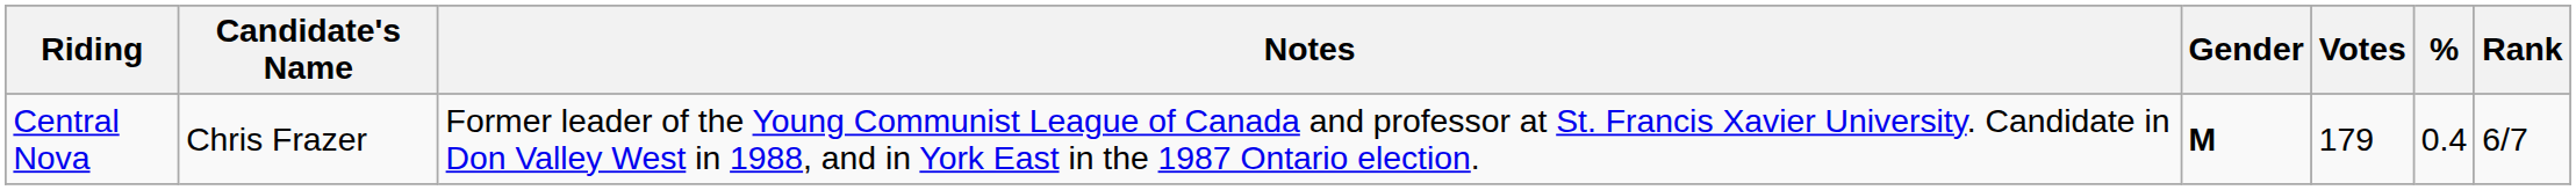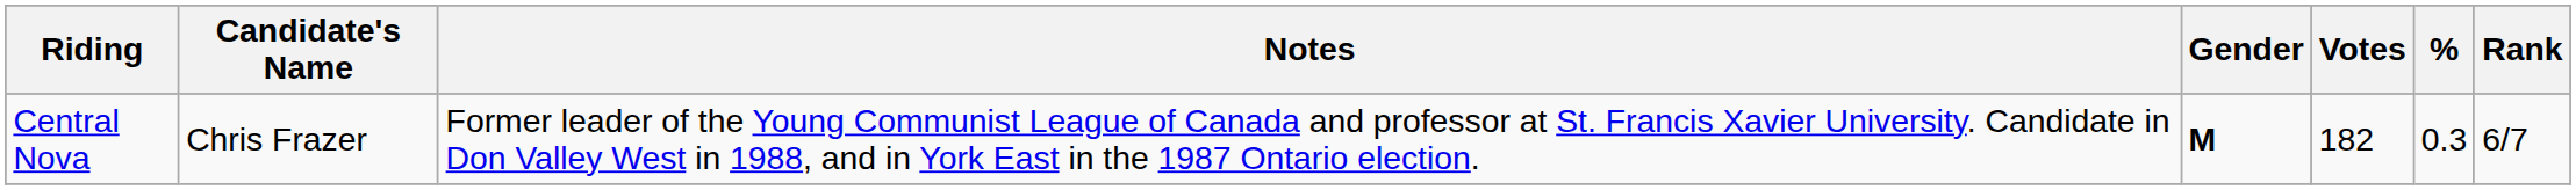 <table class="wikitable">
 <tr>
 <th>Riding<br></th>
 <th>Candidate's Name</th>
 <th>Notes</th>
 <th>Gender</th>
 <th>Votes</th>
 <th>%</th>
 <th>Rank</th>
 </tr>
 <tr>
 <td><a href='#'>Central Nova</a></td>
 <td>Chris Frazer</td>
 <td>Former leader of the <a href='#'>Young Communist League of Canada</a> and professor at <a href='#'>St. Francis Xavier University</a>. Candidate in <a href='#'>Don Valley West</a> in <a href='#'>1988</a>, and in <a href='#'>York East</a> in the <a href='#'>1987 Ontario election</a>.</td>
 <td><strong>M</strong></td>
-<td>179</td>
-<td>0.4</td>
+<td>182</td>
+<td>0.3</td>
 <td>6/7</td>
 </tr>
 </table>
